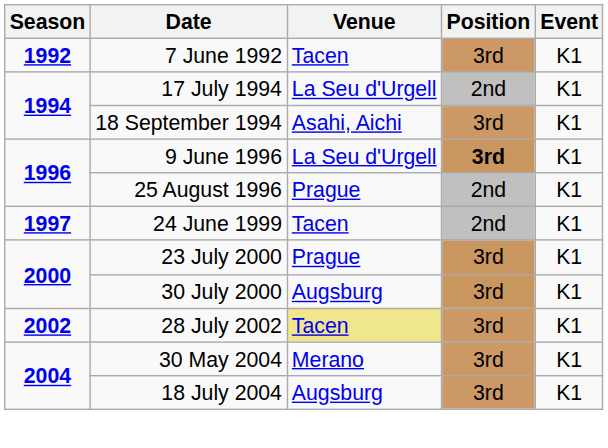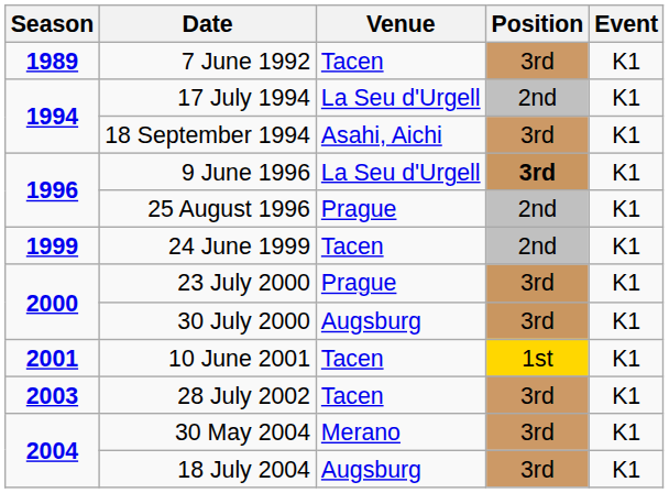 <table class="wikitable" style="text-align:center; font-size:95%;">
 <tr>
 <th>Season</th>
 <th>Date</th>
 <th>Venue</th>
 <th>Position</th>
 <th>Event</th>
 </tr>
 <tr>
-<td><strong><a href='#'>1992</a></strong></td>
+<td><strong><a href='#'>1989</a></strong></td>
 <td align=right>7 June 1992</td>
 <td align="left"><a href='#'>Tacen</a></td>
 <td bgcolor=cc9966>3rd</td>
 <td>K1</td>
 </tr>
 <tr>
 <td rowspan=2><strong><a href='#'>1994</a></strong></td>
 <td align=right>17 July 1994</td>
 <td align="left"><a href='#'>La Seu d'Urgell</a></td>
 <td bgcolor=silver>2nd</td>
 <td>K1</td>
 </tr>
 <tr>
 <td align=right>18 September 1994</td>
 <td align="left"><a href='#'>Asahi, Aichi</a></td>
 <td bgcolor=cc9966>3rd</td>
 <td>K1</td>
 </tr>
 <tr>
 <td rowspan=2><strong><a href='#'>1996</a></strong></td>
 <td align=right>9 June 1996</td>
 <td align="left"><a href='#'>La Seu d'Urgell</a></td>
 <td bgcolor=c9966><strong>3rd</strong></td>
 <td>K1</td>
 </tr>
 <tr>
 <td align=right>25 August 1996</td>
 <td align="left"><a href='#'>Prague</a></td>
 <td bgcolor=silver>2nd</td>
 <td>K1</td>
 </tr>
 <tr>
-<td><strong><a href='#'>1997</a></strong></td>
+<td><strong><a href='#'>1999</a></strong></td>
 <td align=right>24 June 1999</td>
 <td align="left"><a href='#'>Tacen</a></td>
 <td bgcolor=silver>2nd</td>
 <td>K1</td>
 </tr>
 <tr>
 <td rowspan=2><strong><a href='#'>2000</a></strong></td>
 <td align=right>23 July 2000</td>
 <td align="left"><a href='#'>Prague</a></td>
 <td bgcolor=c9966>3rd</td>
 <td>K1</td>
 </tr>
 <tr>
 <td align=right>30 July 2000</td>
 <td align="left"><a href='#'>Augsburg</a></td>
 <td bgcolor=c9966>3rd</td>
 <td>K1</td>
 </tr>
 <tr>
-<td><strong><a href='#'>2002</a></strong></td>
+<td><strong><a href='#'>2001</a></strong></td>
+<td align=right>10 June 2001</td>
+<td align="left"><a href='#'>Tacen</a></td>
+<td bgcolor=gold>1st</td>
+<td>K1</td>
+</tr>
+<tr>
+<td><strong><a href='#'>2003</a></strong></td>
 <td align=right>28 July 2002</td>
-<td align="left" style="background: khaki;"><a href='#'>Tacen</a></td>
+<td align="left"><a href='#'>Tacen</a></td>
 <td bgcolor=cc9966>3rd</td>
 <td>K1</td>
 </tr>
 <tr>
 <td rowspan=2><strong><a href='#'>2004</a></strong></td>
 <td align=right>30 May 2004</td>
 <td align=left><a href='#'>Merano</a></td>
 <td bgcolor=cc9966>3rd</td>
 <td>K1</td>
 </tr>
 <tr>
 <td align=right>18 July 2004</td>
 <td align="left"><a href='#'>Augsburg</a></td>
 <td bgcolor=cc9966>3rd</td>
 <td>K1</td>
 </tr>
 </table>
